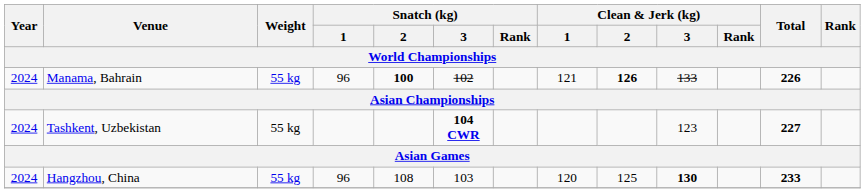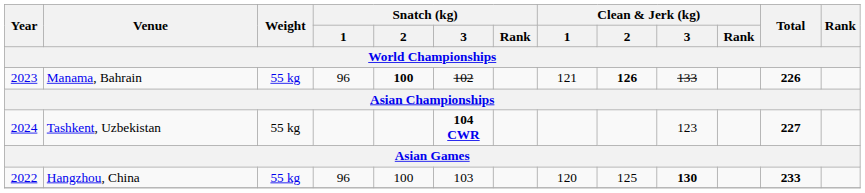 <table class = "wikitable" style="text-align:center;">
 <tr>
 <th rowspan=2 width=40>Year</th>
 <th rowspan=2 width=250>Venue</th>
 <th rowspan=2 width=60>Weight</th>
 <th colspan=4>Snatch (kg)</th>
 <th colspan=4>Clean & Jerk (kg)</th>
 <th rowspan=2 width=65>Total</th>
 <th rowspan=2 width=40>Rank</th>
 </tr>
 <tr>
 <th width=65>1</th>
 <th width=65>2</th>
 <th width=65>3</th>
 <th width=45>Rank</th>
 <th width=65>1</th>
 <th width=65>2</th>
 <th width=65>3</th>
 <th width=45>Rank</th>
 </tr>
 <tr>
 <th colspan=13><a href='#'>World Championships</a></th>
 </tr>
 <tr>
-<td><a href='#'>2024</a></td>
+<td><a href='#'>2023</a></td>
 <td align=left><a href='#'>Manama</a>, Bahrain</td>
 <td><a href='#'>55 kg</a></td>
 <td>96</td>
 <td><strong>100</strong></td>
 <td><s>102</s></td>
 <td></td>
 <td>121</td>
 <td><strong>126</strong></td>
 <td><s>133</s></td>
 <td></td>
 <td><strong>226</strong></td>
 <td></td>
 </tr>
 <tr>
 <th colspan=13><a href='#'>Asian Championships</a></th>
 </tr>
 <tr>
 <td><a href='#'>2024</a></td>
 <td align=left><a href='#'>Tashkent</a>, Uzbekistan</td>
 <td>55 kg</td>
 <td></td>
 <td></td>
 <td><strong>104 <a href='#'>CWR</a></strong></td>
 <td></td>
 <td></td>
 <td></td>
 <td>123</td>
 <td></td>
 <td><strong>227</strong></td>
 <td></td>
 </tr>
 <tr>
 <th colspan=13><a href='#'>Asian Games</a></th>
 </tr>
 <tr>
-<td><a href='#'>2024</a></td>
+<td><a href='#'>2022</a></td>
 <td align=left><a href='#'>Hangzhou</a>, China</td>
 <td><a href='#'>55 kg</a></td>
 <td>96</td>
-<td>108</td>
+<td>100</td>
 <td>103</td>
 <td></td>
 <td>120</td>
 <td>125</td>
 <td><strong>130</strong></td>
 <td></td>
 <td><strong>233</strong></td>
 <td></td>
 </tr>
 <tr>
 </tr>
 </table>
